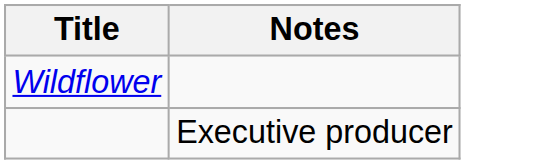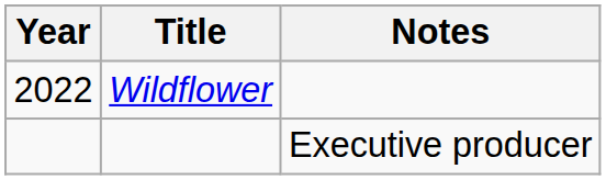 <table class="wikitable plainrowheaders sortable">
 <tr>
+<th scope="col">Year</th>
 <th scope="col">Title</th>
 <th scope="col" class="unsortable">Notes</th>
 </tr>
 <tr>
+<td>2022</td>
 <td><em><a href='#'>Wildflower</a></em></td>
 <td></td>
 </tr>
 <tr>
 <td></td>
+<td></td>
 <td>Executive producer</td>
 </tr>
 </table>
